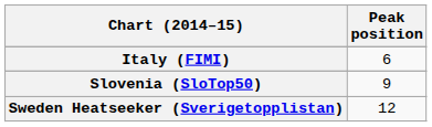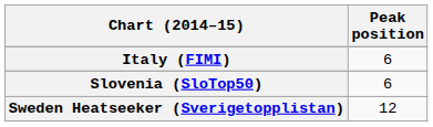 <table class="wikitable plainrowheaders sortable" style="text-align:center">
 <tr>
 <th scope="col">Chart (2014–15)</th>
 <th scope="col">Peak<br>position</th>
 </tr>
 <tr>
 </tr>
 <tr>
 </tr>
 <tr>
 </tr>
 <tr>
 </tr>
 <tr>
 </tr>
 <tr>
 </tr>
 <tr>
 </tr>
 <tr>
 </tr>
 <tr>
 </tr>
 <tr>
 </tr>
 <tr>
 </tr>
 <tr>
 </tr>
 <tr>
 </tr>
 <tr>
 <th scope="row">Italy (<a href='#'>FIMI</a>)</th>
 <td style="text-align:center;">6</td>
 </tr>
 <tr>
 </tr>
 <tr>
 </tr>
 <tr>
 <th scope="row">Slovenia (<a href='#'>SloTop50</a>)</th>
-<td align=center>9</td>
+<td align=center>6</td>
 </tr>
 <tr>
 </tr>
 <tr>
 <th scope="row">Sweden Heatseeker (<a href='#'>Sverigetopplistan</a>)</th>
 <td>12</td>
 </tr>
 <tr>
 </tr>
 <tr>
 </tr>
 </table>
